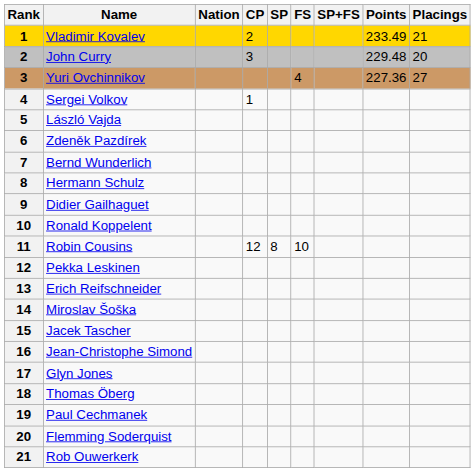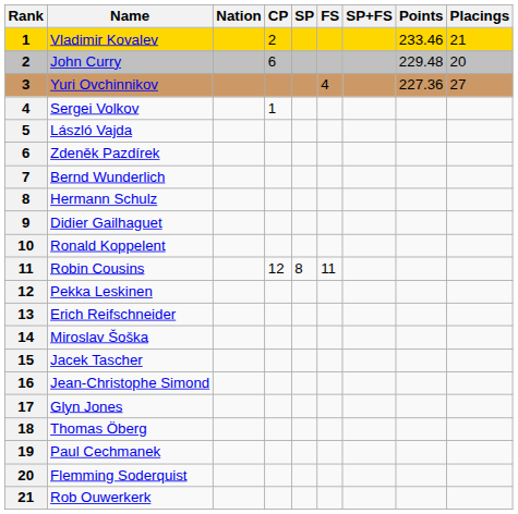 <table class="wikitable">
 <tr>
 <th>Rank</th>
 <th>Name</th>
 <th>Nation</th>
 <th>CP</th>
 <th>SP</th>
 <th>FS</th>
 <th>SP+FS</th>
 <th>Points</th>
 <th>Placings</th>
 </tr>
 <tr bgcolor="gold">
 <td align="center"><strong>1</strong></td>
 <td><a href='#'>Vladimir Kovalev</a></td>
 <td></td>
 <td>2</td>
 <td></td>
 <td></td>
 <td></td>
-<td>233.49</td>
+<td>233.46</td>
 <td>21</td>
 </tr>
 <tr bgcolor="silver">
 <td align="center"><strong>2</strong></td>
 <td><a href='#'>John Curry</a></td>
 <td></td>
-<td>3</td>
+<td>6</td>
 <td></td>
 <td></td>
 <td></td>
 <td>229.48</td>
 <td>20</td>
 </tr>
 <tr bgcolor="cc9966">
 <td align="center"><strong>3</strong></td>
 <td><a href='#'>Yuri Ovchinnikov</a></td>
 <td></td>
 <td></td>
 <td></td>
 <td>4</td>
 <td></td>
 <td>227.36</td>
 <td>27</td>
 </tr>
 <tr>
 <th>4</th>
 <td><a href='#'>Sergei Volkov</a></td>
 <td></td>
 <td>1</td>
 <td></td>
 <td></td>
 <td></td>
 <td></td>
 <td></td>
 </tr>
 <tr>
 <th>5</th>
 <td><a href='#'>László Vajda</a></td>
 <td></td>
 <td></td>
 <td></td>
 <td></td>
 <td></td>
 <td></td>
 <td></td>
 </tr>
 <tr>
 <th>6</th>
 <td><a href='#'>Zdeněk Pazdírek</a></td>
 <td></td>
 <td></td>
 <td></td>
 <td></td>
 <td></td>
 <td></td>
 <td></td>
 </tr>
 <tr>
 <th>7</th>
 <td><a href='#'>Bernd Wunderlich</a></td>
 <td></td>
 <td></td>
 <td></td>
 <td></td>
 <td></td>
 <td></td>
 <td></td>
 </tr>
 <tr>
 <th>8</th>
 <td><a href='#'>Hermann Schulz</a></td>
 <td></td>
 <td></td>
 <td></td>
 <td></td>
 <td></td>
 <td></td>
 <td></td>
 </tr>
 <tr>
 <th>9</th>
 <td><a href='#'>Didier Gailhaguet</a></td>
 <td></td>
 <td></td>
 <td></td>
 <td></td>
 <td></td>
 <td></td>
 <td></td>
 </tr>
 <tr>
 <th>10</th>
 <td><a href='#'>Ronald Koppelent</a></td>
 <td></td>
 <td></td>
 <td></td>
 <td></td>
 <td></td>
 <td></td>
 <td></td>
 </tr>
 <tr>
 <th>11</th>
 <td><a href='#'>Robin Cousins</a></td>
 <td></td>
 <td>12</td>
 <td>8</td>
-<td>10</td>
+<td>11</td>
 <td></td>
 <td></td>
 <td></td>
 </tr>
 <tr>
 <th>12</th>
 <td><a href='#'>Pekka Leskinen</a></td>
 <td></td>
 <td></td>
 <td></td>
 <td></td>
 <td></td>
 <td></td>
 <td></td>
 </tr>
 <tr>
 <th>13</th>
 <td><a href='#'>Erich Reifschneider</a></td>
 <td></td>
 <td></td>
 <td></td>
 <td></td>
 <td></td>
 <td></td>
 <td></td>
 </tr>
 <tr>
 <th>14</th>
 <td><a href='#'>Miroslav Šoška</a></td>
 <td></td>
 <td></td>
 <td></td>
 <td></td>
 <td></td>
 <td></td>
 <td></td>
 </tr>
 <tr>
 <th>15</th>
 <td><a href='#'>Jacek Tascher</a></td>
 <td></td>
 <td></td>
 <td></td>
 <td></td>
 <td></td>
 <td></td>
 <td></td>
 </tr>
 <tr>
 <th>16</th>
 <td><a href='#'>Jean-Christophe Simond</a></td>
 <td></td>
 <td></td>
 <td></td>
 <td></td>
 <td></td>
 <td></td>
 <td></td>
 </tr>
 <tr>
 <th>17</th>
 <td><a href='#'>Glyn Jones</a></td>
 <td></td>
 <td></td>
 <td></td>
 <td></td>
 <td></td>
 <td></td>
 <td></td>
 </tr>
 <tr>
 <th>18</th>
 <td><a href='#'>Thomas Öberg</a></td>
 <td></td>
 <td></td>
 <td></td>
 <td></td>
 <td></td>
 <td></td>
 <td></td>
 </tr>
 <tr>
 <th>19</th>
 <td><a href='#'>Paul Cechmanek</a></td>
 <td></td>
 <td></td>
 <td></td>
 <td></td>
 <td></td>
 <td></td>
 <td></td>
 </tr>
 <tr>
 <th>20</th>
 <td><a href='#'>Flemming Soderquist</a></td>
 <td></td>
 <td></td>
 <td></td>
 <td></td>
 <td></td>
 <td></td>
 <td></td>
 </tr>
 <tr>
 <th>21</th>
 <td><a href='#'>Rob Ouwerkerk</a></td>
 <td></td>
 <td></td>
 <td></td>
 <td></td>
 <td></td>
 <td></td>
 <td></td>
 </tr>
 </table>
